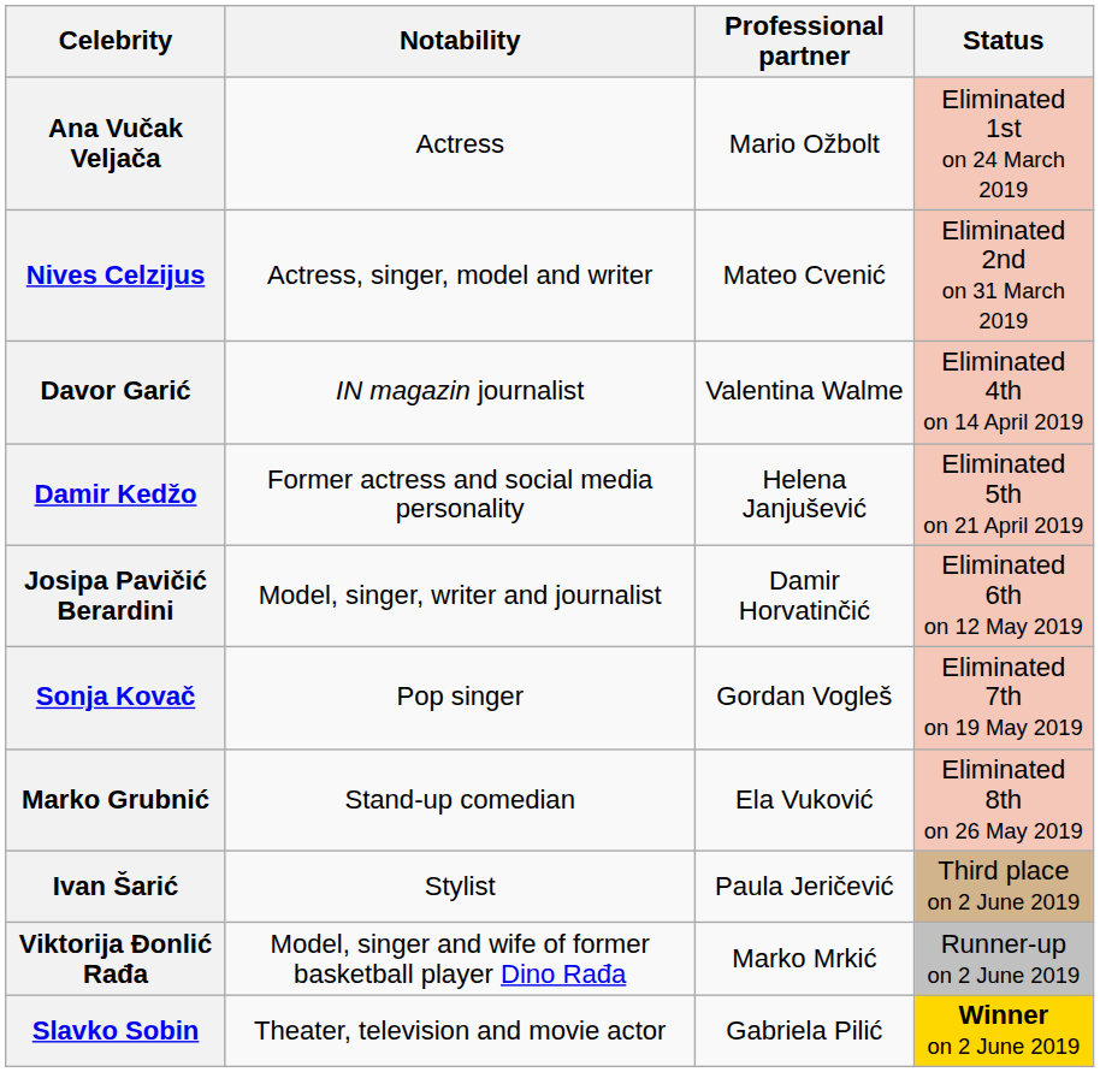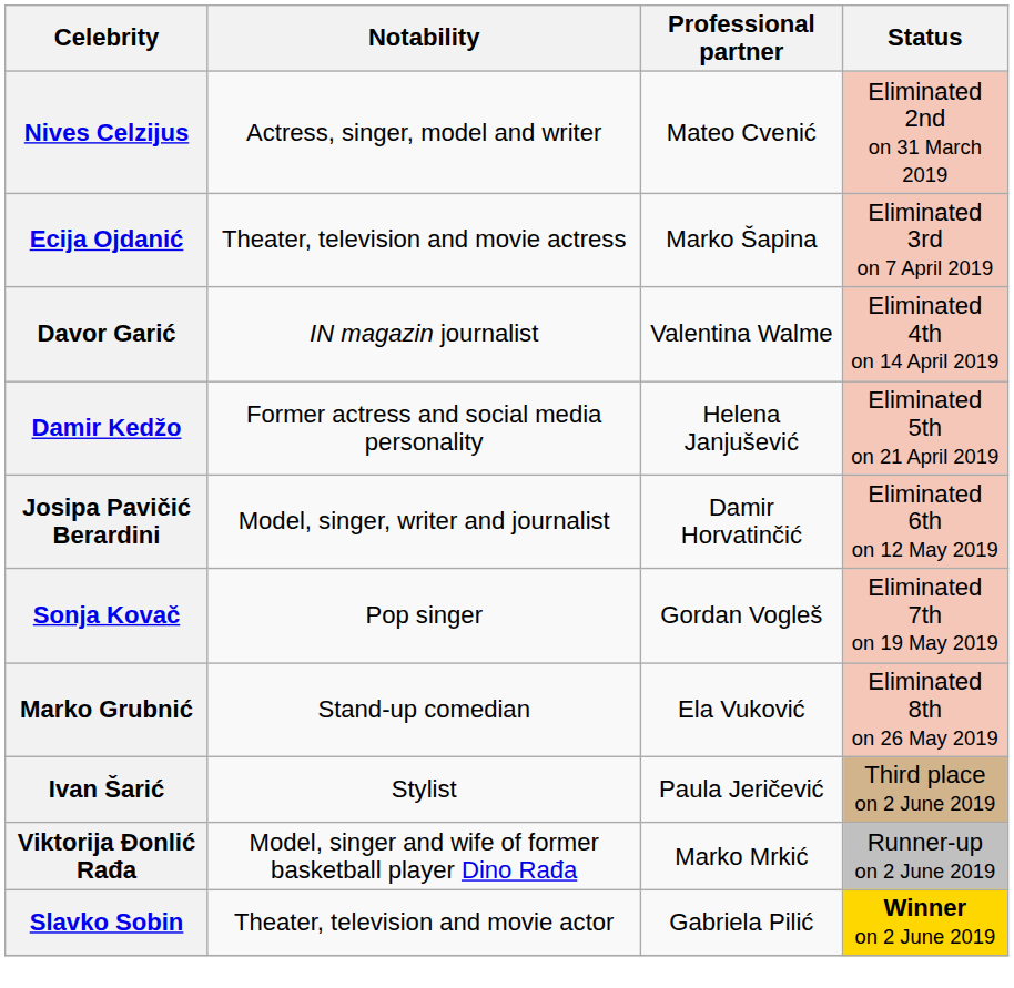 <table class="wikitable sortable" style="text-align:center;">
 <tr>
 <th width=125>Celebrity</th>
 <th width=275>Notability</th>
 <th width=125>Professional partner</th>
 <th width=100>Status</th>
 </tr>
 <tr>
-<th>Ana Vučak Veljača</th>
-<td>Actress</td>
-<td>Mario Ožbolt</td>
-<td bgcolor="#F4C7B8">Eliminated 1st<br><small>on 24 March 2019</small></td>
-</tr>
-<tr>
 <th><a href='#'>Nives Celzijus</a></th>
 <td>Actress, singer, model and writer</td>
 <td>Mateo Cvenić</td>
 <td bgcolor="#F4C7B8">Eliminated 2nd<br><small>on 31 March 2019</small></td>
+</tr>
+<tr>
+<th><a href='#'>Ecija Ojdanić</a></th>
+<td>Theater, television and movie actress</td>
+<td>Marko Šapina</td>
+<td bgcolor="#F4C7B8">Eliminated 3rd<br><small>on 7 April 2019</small></td>
 </tr>
 <tr>
 <th>Davor Garić</th>
 <td><em>IN magazin</em> journalist</td>
 <td>Valentina Walme</td>
 <td bgcolor="#F4C7B8">Eliminated 4th<br><small>on 14 April 2019</small></td>
 </tr>
 <tr>
 <th><a href='#'>Damir Kedžo</a></th>
 <td>Former actress and social media personality</td>
 <td>Helena Janjušević</td>
 <td bgcolor="#F4C7B8">Eliminated 5th<br><small>on 21 April 2019</small></td>
 </tr>
 <tr>
 <th>Josipa Pavičić Berardini</th>
 <td>Model, singer, writer and journalist</td>
 <td>Damir Horvatinčić</td>
 <td bgcolor="#F4C7B8">Eliminated 6th<br><small>on 12 May 2019</small></td>
 </tr>
 <tr>
 <th><a href='#'>Sonja Kovač</a></th>
 <td>Pop singer</td>
 <td>Gordan Vogleš</td>
 <td bgcolor="#F4C7B8">Eliminated 7th<br><small>on 19 May 2019</small></td>
 </tr>
 <tr>
 <th>Marko Grubnić</th>
 <td>Stand-up comedian</td>
 <td>Ela Vuković</td>
 <td bgcolor="#F4C7B8">Eliminated 8th<br><small>on 26 May 2019</small></td>
 </tr>
 <tr>
 <th>Ivan Šarić</th>
 <td>Stylist</td>
 <td>Paula Jeričević</td>
 <td bgcolor="tan">Third place<br><small>on 2 June 2019</small></td>
 </tr>
 <tr>
 <th>Viktorija Đonlić Rađa</th>
 <td>Model, singer and wife of former basketball player <a href='#'>Dino Rađa</a></td>
 <td>Marko Mrkić</td>
 <td bgcolor="silver">Runner-up<br><small>on 2 June 2019</small></td>
 </tr>
 <tr>
 <th><a href='#'>Slavko Sobin</a></th>
 <td>Theater, television and movie actor</td>
 <td>Gabriela Pilić</td>
 <td bgcolor="gold"><strong>Winner</strong><br><small>on 2 June 2019</small></td>
 </tr>
 <tr>
 </tr>
 </table>
